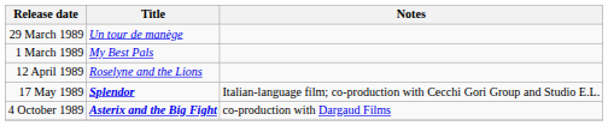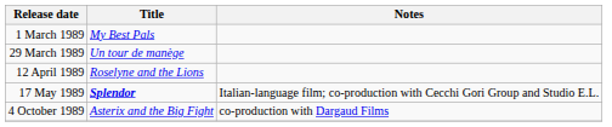 <table class="wikitable sortable">
 <tr>
 <th scope="col">Release date</th>
 <th>Title</th>
 <th>Notes</th>
 </tr>
 <tr>
-<td style="text-align:right;">29 March 1989</td>
-<td><em><a href='#'>Un tour de manège</a></em></td>
+<td style="text-align:right;">1 March 1989</td>
+<td><em><a href='#'>My Best Pals</a></em></td>
 <td></td>
 </tr>
 <tr>
-<td style="text-align:right;">1 March 1989</td>
-<td><em><a href='#'>My Best Pals</a></em></td>
+<td style="text-align:right;">29 March 1989</td>
+<td><em><a href='#'>Un tour de manège</a></em></td>
 <td></td>
 </tr>
 <tr>
 <td style="text-align:right;">12 April 1989</td>
 <td><em><a href='#'>Roselyne and the Lions</a></em></td>
 <td></td>
 </tr>
 <tr>
 <td style="text-align:right;">17 May 1989</td>
 <td><strong><em><a href='#'>Splendor</a></em></strong></td>
 <td>Italian-language film; co-production with Cecchi Gori Group and Studio E.L.</td>
 </tr>
 <tr>
 <td style="text-align:right;">4 October 1989</td>
-<td><strong><em><a href='#'>Asterix and the Big Fight</a></em></strong></td>
+<td><em><a href='#'>Asterix and the Big Fight</a></em></td>
 <td>co-production with <a href='#'>Dargaud Films</a></td>
 </tr>
 <tr>
 </tr>
 </table>
